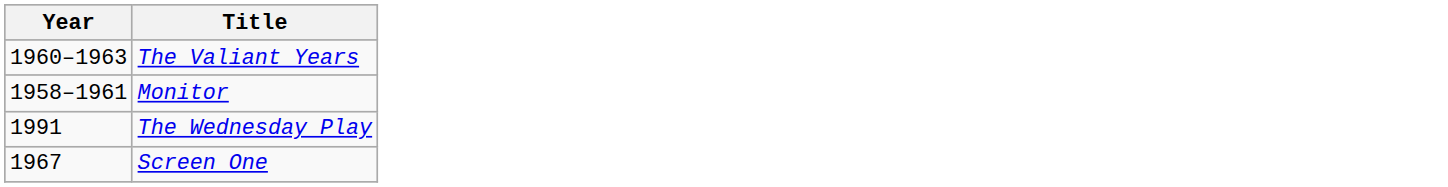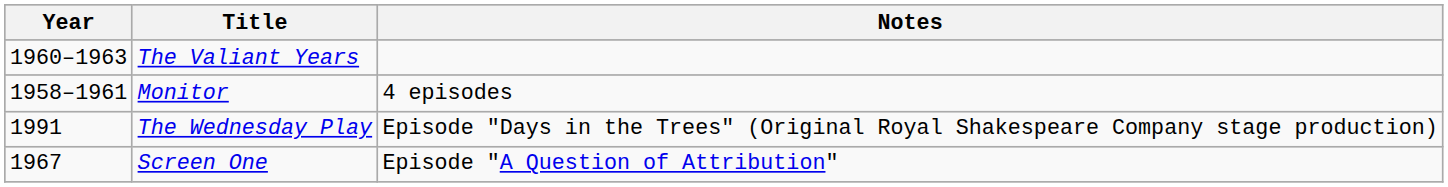 <table class="wikitable">
 <tr>
 <th>Year</th>
 <th>Title</th>
+<th>Notes</th>
 </tr>
 <tr>
 <td>1960–1963</td>
 <td><em><a href='#'>The Valiant Years</a></em></td>
+<td></td>
 </tr>
 <tr>
 <td>1958–1961</td>
 <td><em><a href='#'>Monitor</a></em></td>
+<td>4 episodes</td>
 </tr>
 <tr>
 <td>1991</td>
 <td><em><a href='#'>The Wednesday Play</a></em></td>
+<td>Episode "Days in the Trees" (Original Royal Shakespeare Company stage production)</td>
 </tr>
 <tr>
 <td>1967</td>
 <td><em><a href='#'>Screen One</a></em></td>
+<td>Episode "<a href='#'>A Question of Attribution</a>"</td>
 </tr>
 </table>
